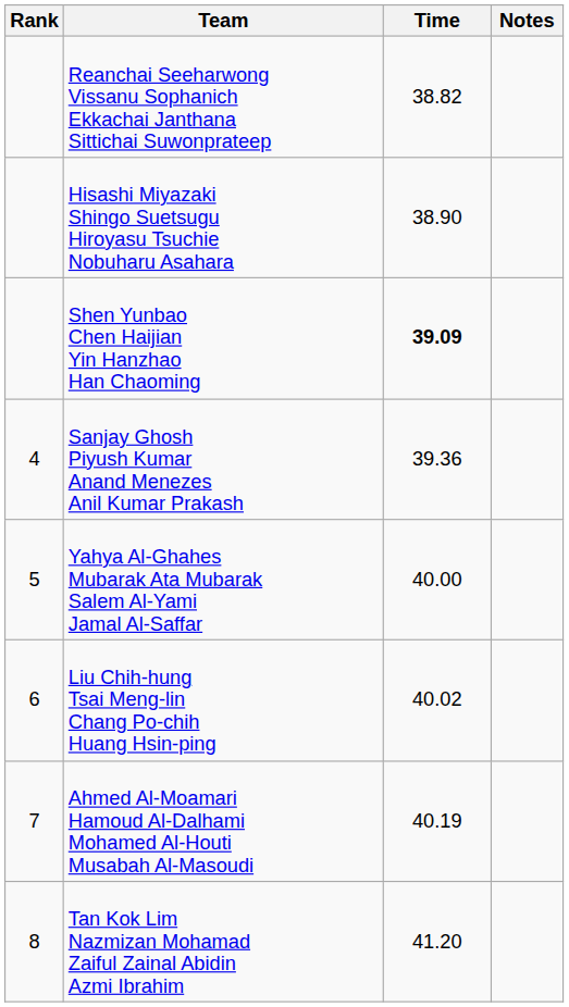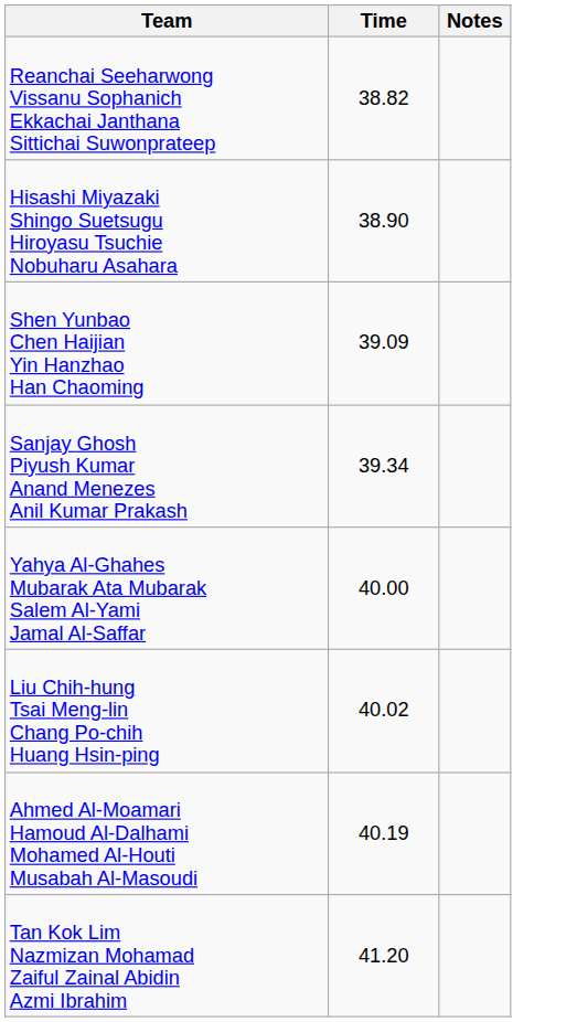 <table class="wikitable" style="text-align:center">
 <tr>
-<th width=40>Rank</th>
 <th width=250>Team</th>
 <th width=80>Time</th>
 <th width=50>Notes</th>
 </tr>
 <tr>
-<td></td>
 <td align=left><br><a href='#'>Reanchai Seeharwong</a><br><a href='#'>Vissanu Sophanich</a><br><a href='#'>Ekkachai Janthana</a><br><a href='#'>Sittichai Suwonprateep</a></td>
 <td>38.82</td>
 <td></td>
 </tr>
 <tr>
-<td></td>
 <td align=left><br><a href='#'>Hisashi Miyazaki</a><br><a href='#'>Shingo Suetsugu</a><br><a href='#'>Hiroyasu Tsuchie</a><br><a href='#'>Nobuharu Asahara</a></td>
 <td>38.90</td>
 <td></td>
 </tr>
 <tr>
-<td></td>
 <td align=left><br><a href='#'>Shen Yunbao</a><br><a href='#'>Chen Haijian</a><br><a href='#'>Yin Hanzhao</a><br><a href='#'>Han Chaoming</a></td>
-<td><strong>39.09</strong></td>
+<td>39.09</td>
 <td></td>
 </tr>
 <tr>
-<td>4</td>
 <td align=left><br><a href='#'>Sanjay Ghosh</a><br><a href='#'>Piyush Kumar</a><br><a href='#'>Anand Menezes</a><br><a href='#'>Anil Kumar Prakash</a></td>
-<td>39.36</td>
+<td>39.34</td>
 <td></td>
 </tr>
 <tr>
-<td>5</td>
 <td align=left><br><a href='#'>Yahya Al-Ghahes</a><br><a href='#'>Mubarak Ata Mubarak</a><br><a href='#'>Salem Al-Yami</a><br><a href='#'>Jamal Al-Saffar</a></td>
 <td>40.00</td>
 <td></td>
 </tr>
 <tr>
-<td>6</td>
 <td align=left><br><a href='#'>Liu Chih-hung</a><br><a href='#'>Tsai Meng-lin</a><br><a href='#'>Chang Po-chih</a><br><a href='#'>Huang Hsin-ping</a></td>
 <td>40.02</td>
 <td></td>
 </tr>
 <tr>
-<td>7</td>
 <td align=left><br><a href='#'>Ahmed Al-Moamari</a><br><a href='#'>Hamoud Al-Dalhami</a><br><a href='#'>Mohamed Al-Houti</a><br><a href='#'>Musabah Al-Masoudi</a></td>
 <td>40.19</td>
 <td></td>
 </tr>
 <tr>
-<td>8</td>
 <td align=left><br><a href='#'>Tan Kok Lim</a><br><a href='#'>Nazmizan Mohamad</a><br><a href='#'>Zaiful Zainal Abidin</a><br><a href='#'>Azmi Ibrahim</a></td>
 <td>41.20</td>
 <td></td>
 </tr>
 </table>
